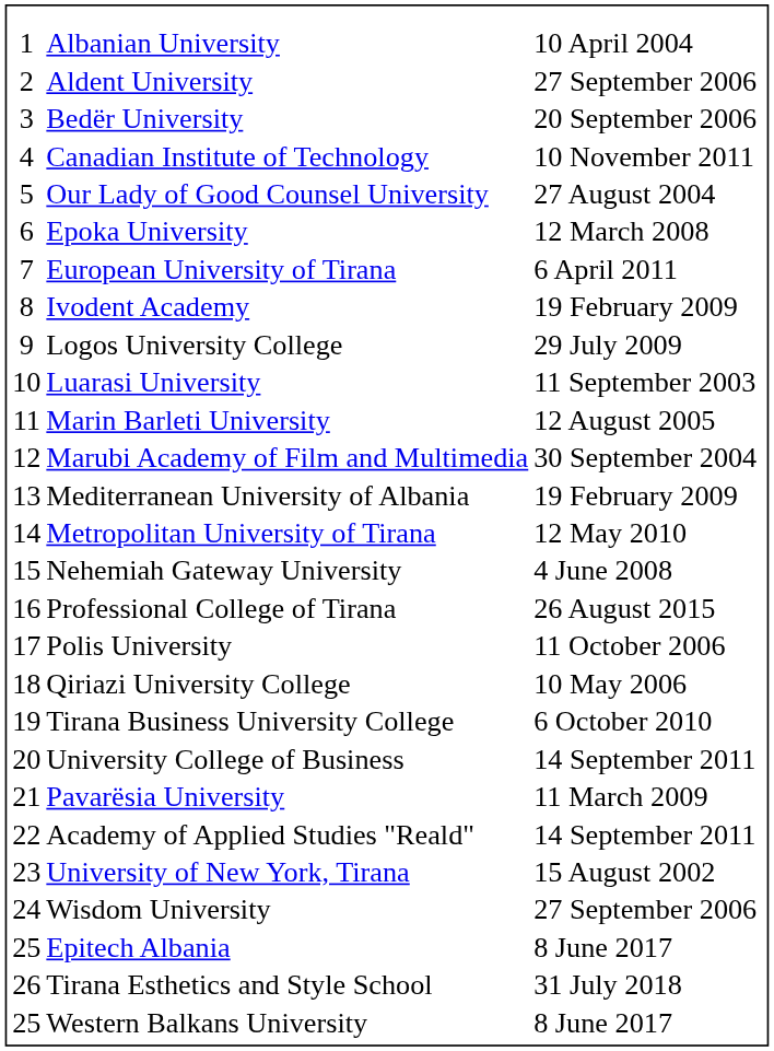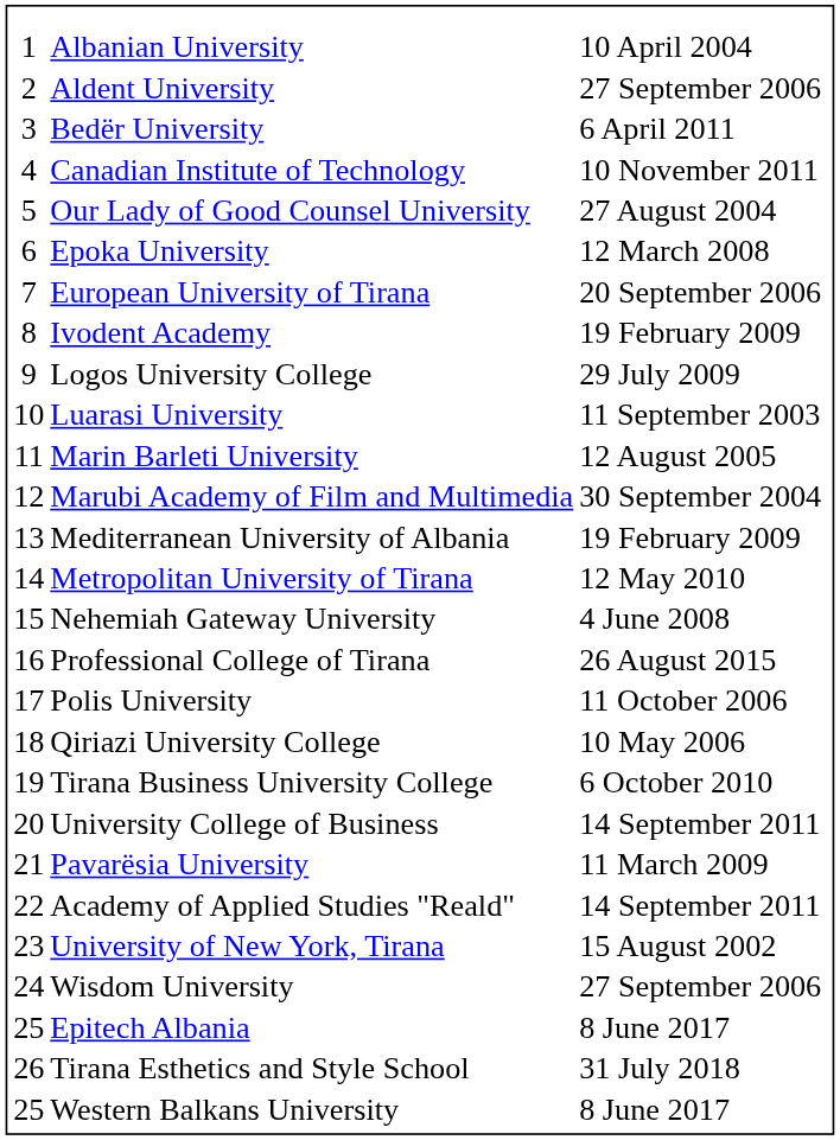 <table cellpadding="0" cellspacing="3" style="margin:1px; border:1px solid #000000;">
 <tr>
 <th colspan="3"></th>
 </tr>
 <tr>
 <td><strong></strong></td>
 <td><strong></strong></td>
 <td><strong></strong></td>
 <td><strong></strong></td>
 </tr>
 <tr>
 <th bgcolor="#000000" colspan="3"></th>
 </tr>
 <tr>
 <td align=center>1</td>
 <td><a href='#'>Albanian University</a></td>
 <td>10 April 2004</td>
 <td align="center"></td>
 </tr>
 <tr>
 <td align=center>2</td>
 <td><a href='#'>Aldent University</a></td>
 <td>27 September 2006</td>
 <td align="center"></td>
 </tr>
 <tr>
 <td align=center>3</td>
 <td><a href='#'>Bedër University</a></td>
-<td>20 September 2006</td>
+<td>6 April 2011</td>
 <td align="center"></td>
 </tr>
 <tr>
 <td align=center>4</td>
 <td><a href='#'>Canadian Institute of Technology</a></td>
 <td>10 November 2011</td>
 <td align="center"></td>
 </tr>
 <tr>
 <td align=center>5</td>
 <td><a href='#'>Our Lady of Good Counsel University</a></td>
 <td>27 August 2004</td>
 <td align="center"></td>
 </tr>
 <tr>
 <td align=center>6</td>
 <td><a href='#'>Epoka University</a></td>
 <td>12 March 2008</td>
 <td align="center"></td>
 </tr>
 <tr>
 <td align=center>7</td>
 <td><a href='#'>European University of Tirana</a></td>
-<td>6 April 2011</td>
+<td>20 September 2006</td>
 <td align="center"></td>
 </tr>
 <tr>
 <td align=center>8</td>
 <td><a href='#'>Ivodent Academy</a></td>
 <td>19 February 2009</td>
 <td align="center"></td>
 </tr>
 <tr>
 <td align=center>9</td>
 <td>Logos University College</td>
 <td>29 July 2009</td>
 <td align="center"></td>
 </tr>
 <tr>
 <td align=center>10</td>
 <td><a href='#'>Luarasi University</a></td>
 <td>11 September 2003</td>
 <td align="center"></td>
 </tr>
 <tr>
 <td align=center>11</td>
 <td><a href='#'>Marin Barleti University</a></td>
 <td>12 August 2005</td>
 <td align="center"></td>
 </tr>
 <tr>
 <td align=center>12</td>
 <td><a href='#'>Marubi Academy of Film and Multimedia</a></td>
 <td>30 September 2004</td>
 <td align="center"></td>
 </tr>
 <tr>
 <td align=center>13</td>
 <td>Mediterranean University of Albania</td>
 <td>19 February 2009</td>
 <td align="center"></td>
 </tr>
 <tr>
 <td align=center>14</td>
 <td><a href='#'>Metropolitan University of Tirana</a></td>
 <td>12 May 2010</td>
 <td align="center"></td>
 </tr>
 <tr>
 <td align=center>15</td>
 <td>Nehemiah Gateway University</td>
 <td>4 June 2008</td>
 <td align="center"></td>
 </tr>
 <tr>
 <td align=center>16</td>
 <td>Professional College of Tirana</td>
 <td>26 August 2015</td>
 <td align="center"></td>
 </tr>
 <tr>
 <td align=center>17</td>
 <td>Polis University</td>
 <td>11 October 2006</td>
 <td align="center"></td>
 </tr>
 <tr>
 <td align=center>18</td>
 <td>Qiriazi University College</td>
 <td>10 May 2006</td>
 <td align="center"></td>
 </tr>
 <tr>
 <td align=center>19</td>
 <td>Tirana Business University College</td>
 <td>6 October 2010</td>
 <td align="center"></td>
 </tr>
 <tr>
 <td align=center>20</td>
 <td>University College of Business</td>
 <td>14 September 2011</td>
 <td align="center"></td>
 </tr>
 <tr>
 <td align=center>21</td>
 <td><a href='#'>Pavarësia University</a></td>
 <td>11 March 2009</td>
 <td align="center"></td>
 </tr>
 <tr>
 <td align=center>22</td>
 <td>Academy of Applied Studies "Reald"</td>
 <td>14 September 2011</td>
 <td align="center"></td>
 </tr>
 <tr>
 <td align=center>23</td>
 <td><a href='#'>University of New York, Tirana</a></td>
 <td>15 August 2002</td>
 <td align="center"></td>
 </tr>
 <tr>
 <td align=center>24</td>
 <td>Wisdom University</td>
 <td>27 September 2006</td>
 <td align="center"></td>
 </tr>
 <tr>
 <td align=center>25</td>
 <td><a href='#'>Epitech Albania</a></td>
 <td>8 June 2017</td>
 <td align="center"></td>
 </tr>
 <tr>
 <td align=center>26</td>
 <td>Tirana Esthetics and Style School</td>
 <td>31 July 2018</td>
 <td align="center"></td>
 </tr>
 <tr>
 <td align=center>25</td>
 <td>Western Balkans University</td>
 <td>8 June 2017</td>
 <td align="center"></td>
 </tr>
 </table>
